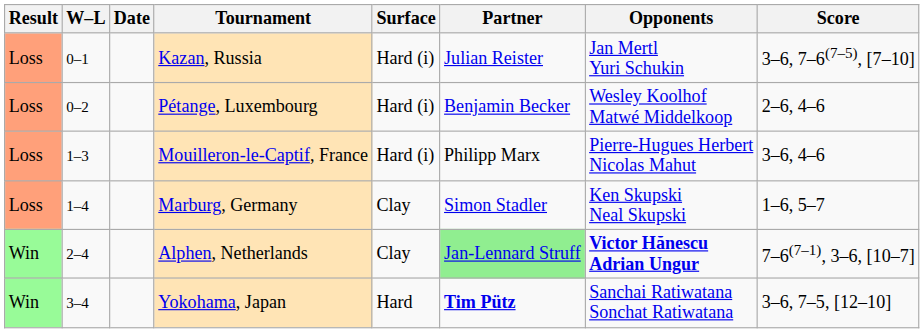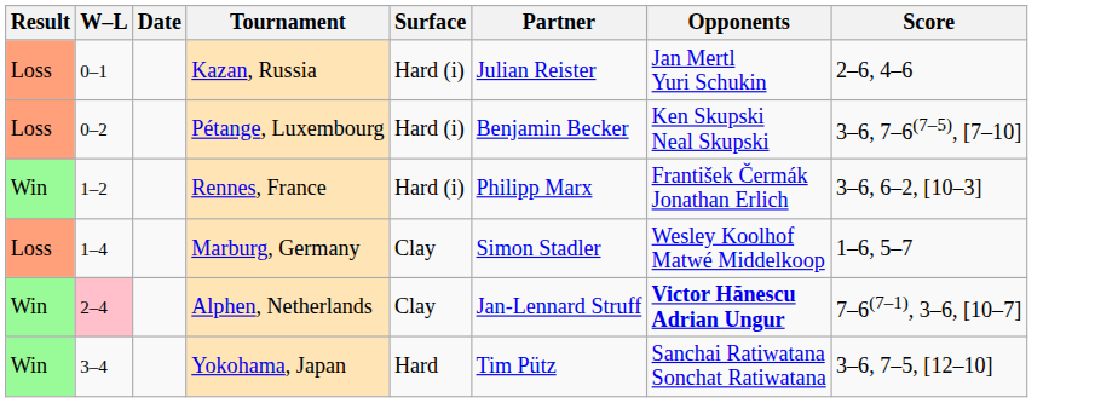 <table class="sortable wikitable">
 <tr>
 <th>Result</th>
 <th class="unsortable">W–L</th>
 <th>Date</th>
 <th>Tournament</th>
 <th>Surface</th>
 <th>Partner</th>
 <th>Opponents</th>
 <th class="unsortable">Score</th>
 </tr>
 <tr>
 <td bgcolor=ffa07a>Loss</td>
 <td><small>0–1</small></td>
 <td><a href='#'></a></td>
 <td bgcolor=moccasin><a href='#'>Kazan</a>, Russia</td>
 <td>Hard (i)</td>
 <td> <a href='#'>Julian Reister</a></td>
 <td> <a href='#'>Jan Mertl</a><br> <a href='#'>Yuri Schukin</a></td>
-<td>3–6, 7–6<sup>(7–5)</sup>, [7–10]</td>
+<td>2–6, 4–6</td>
 </tr>
 <tr>
 <td bgcolor=ffa07a>Loss</td>
 <td><small>0–2</small></td>
 <td><a href='#'></a></td>
 <td bgcolor=moccasin><a href='#'>Pétange</a>, Luxembourg</td>
 <td>Hard (i)</td>
 <td> <a href='#'>Benjamin Becker</a></td>
-<td> <a href='#'>Wesley Koolhof</a><br> <a href='#'>Matwé Middelkoop</a></td>
-<td>2–6, 4–6</td>
+<td> <a href='#'>Ken Skupski</a><br> <a href='#'>Neal Skupski</a></td>
+<td>3–6, 7–6<sup>(7–5)</sup>, [7–10]</td>
 </tr>
 <tr>
-<td bgcolor=ffa07a>Loss</td>
-<td><small>1–3</small></td>
+<td bgcolor=98FB98>Win</td>
+<td><small>1–2</small></td>
 <td><a href='#'></a></td>
-<td bgcolor=moccasin><a href='#'>Mouilleron-le-Captif</a>, France</td>
+<td bgcolor=moccasin><a href='#'>Rennes</a>, France</td>
 <td>Hard (i)</td>
-<td> Philipp Marx</td>
-<td> <a href='#'>Pierre-Hugues Herbert</a><br> <a href='#'>Nicolas Mahut</a></td>
-<td>3–6, 4–6</td>
+<td> <a href='#'>Philipp Marx</a></td>
+<td> <a href='#'>František Čermák</a><br> <a href='#'>Jonathan Erlich</a></td>
+<td>3–6, 6–2, [10–3]</td>
 </tr>
 <tr>
 <td bgcolor=ffa07a>Loss</td>
 <td><small>1–4</small></td>
 <td><a href='#'></a></td>
 <td bgcolor=moccasin><a href='#'>Marburg</a>, Germany</td>
 <td>Clay</td>
 <td> <a href='#'>Simon Stadler</a></td>
-<td> <a href='#'>Ken Skupski</a><br> <a href='#'>Neal Skupski</a></td>
+<td> <a href='#'>Wesley Koolhof</a><br> <a href='#'>Matwé Middelkoop</a></td>
 <td>1–6, 5–7</td>
 </tr>
 <tr>
 <td bgcolor=98FB98>Win</td>
-<td><small>2–4</small></td>
+<td style="background: pink;"><small>2–4</small></td>
 <td><a href='#'></a></td>
 <td bgcolor=moccasin><a href='#'>Alphen</a>, Netherlands</td>
 <td>Clay</td>
-<td style="background: lightgreen;"> <a href='#'>Jan-Lennard Struff</a></td>
+<td> <a href='#'>Jan-Lennard Struff</a></td>
 <td><strong> <a href='#'>Victor Hănescu</a><br> <a href='#'>Adrian Ungur</a></strong></td>
 <td>7–6<sup>(7–1)</sup>, 3–6, [10–7]</td>
 </tr>
 <tr>
 <td bgcolor=98FB98>Win</td>
 <td><small>3–4</small></td>
 <td><a href='#'></a></td>
 <td bgcolor=moccasin><a href='#'>Yokohama</a>, Japan</td>
 <td>Hard</td>
-<td><strong> <a href='#'>Tim Pütz</a></strong></td>
+<td> <a href='#'>Tim Pütz</a></td>
 <td> <a href='#'>Sanchai Ratiwatana</a><br> <a href='#'>Sonchat Ratiwatana</a></td>
 <td>3–6, 7–5, [12–10]</td>
 </tr>
 </table>
